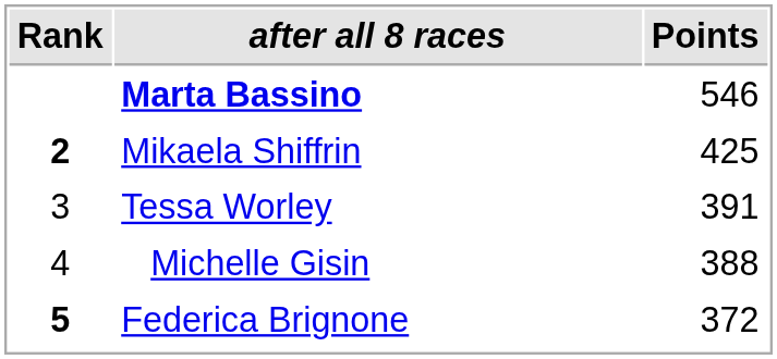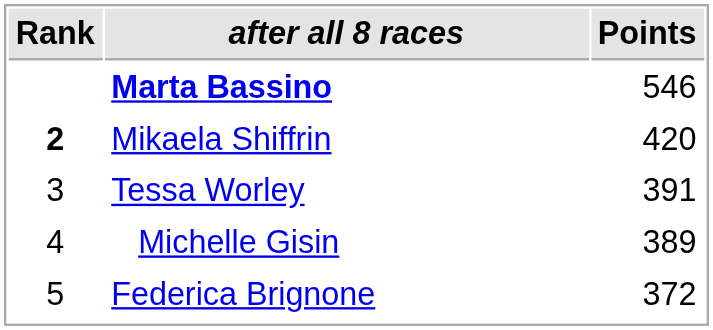 <table cellspacing="1" cellpadding="3" style="border:1px solid #aaa; font-size:86%;">
 <tr style="background:#e4e4e4;">
 <th style="border-bottom:1px solid #aaa; width:10px;">Rank</th>
 <th style="border-bottom:1px solid #aaa; width:200px; white-space:nowrap;"><em>after all 8 races</em></th>
 <th style="border-bottom:1px solid #aaa; width:20px;">Points</th>
 </tr>
 <tr>
 <td style="text-align:center;"></td>
 <td> <strong><a href='#'>Marta Bassino</a></strong></td>
 <td align="right">546</td>
 </tr>
 <tr>
 <td style="text-align:center;"><strong>2</strong></td>
 <td> <a href='#'>Mikaela Shiffrin</a></td>
-<td align="right">425</td>
+<td align="right">420</td>
 </tr>
 <tr>
 <td style="text-align:center;">3</td>
 <td> <a href='#'>Tessa Worley</a></td>
 <td align="right">391</td>
 </tr>
 <tr>
 <td style="text-align:center;">4</td>
 <td>   <a href='#'>Michelle Gisin</a></td>
-<td align="right">388</td>
+<td align="right">389</td>
 </tr>
 <tr>
-<td style="text-align:center;"><strong>5</strong></td>
+<td style="text-align:center;">5</td>
 <td> <a href='#'>Federica Brignone</a></td>
 <td align="right">372</td>
 </tr>
 <tr>
 </tr>
 </table>
